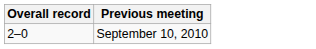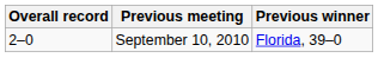 <table class="wikitable">
 <tr>
 <th>Overall record</th>
 <th>Previous meeting</th>
+<th>Previous winner</th>
 </tr>
 <tr>
 <td>2–0</td>
 <td>September 10, 2010</td>
+<td><a href='#'>Florida</a>, 39–0</td>
 </tr>
 </table>
